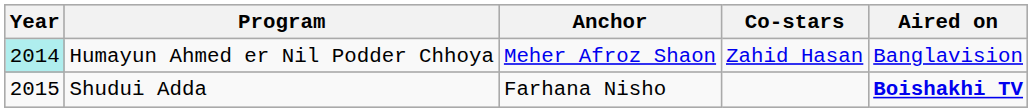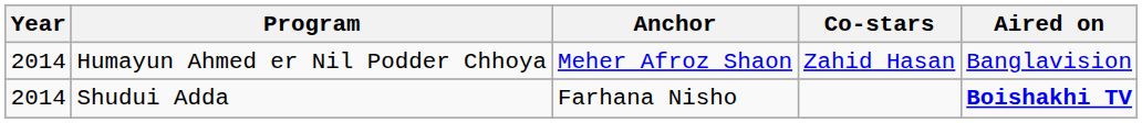 <table class="wikitable">
 <tr>
 <th>Year</th>
 <th>Program</th>
 <th>Anchor</th>
 <th>Co-stars</th>
 <th>Aired on</th>
 </tr>
 <tr>
-<td style="background: paleturquoise;">2014</td>
+<td>2014</td>
 <td>Humayun Ahmed er Nil Podder Chhoya</td>
 <td><a href='#'>Meher Afroz Shaon</a></td>
 <td><a href='#'>Zahid Hasan</a></td>
 <td><a href='#'>Banglavision</a></td>
 </tr>
 <tr>
-<td>2015</td>
+<td>2014</td>
 <td>Shudui Adda</td>
 <td>Farhana Nisho</td>
 <td></td>
 <td><strong><a href='#'>Boishakhi TV</a></strong></td>
 </tr>
 </table>
